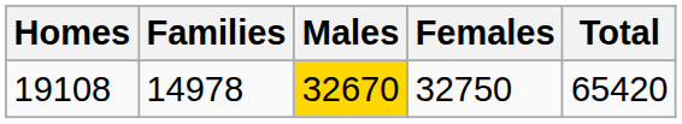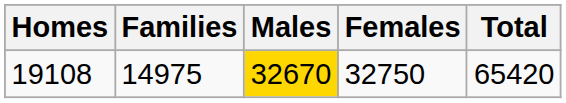 <table class="wikitable">
 <tr>
 <th>Homes</th>
 <th>Families</th>
 <th>Males</th>
 <th>Females</th>
 <th>Total</th>
 </tr>
 <tr>
 <td>19108</td>
-<td>14978</td>
+<td>14975</td>
 <td style="background: gold;">32670</td>
 <td>32750</td>
 <td>65420</td>
 </tr>
 </table>
